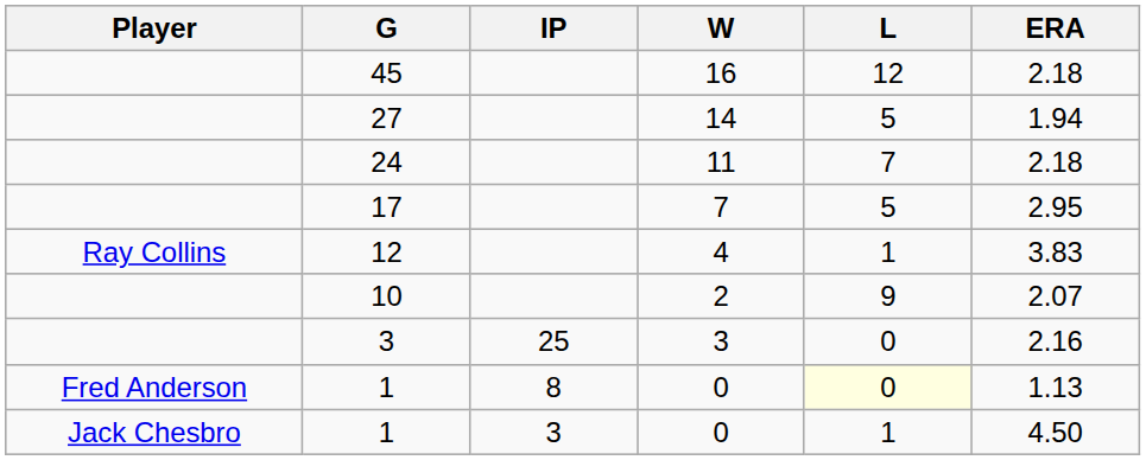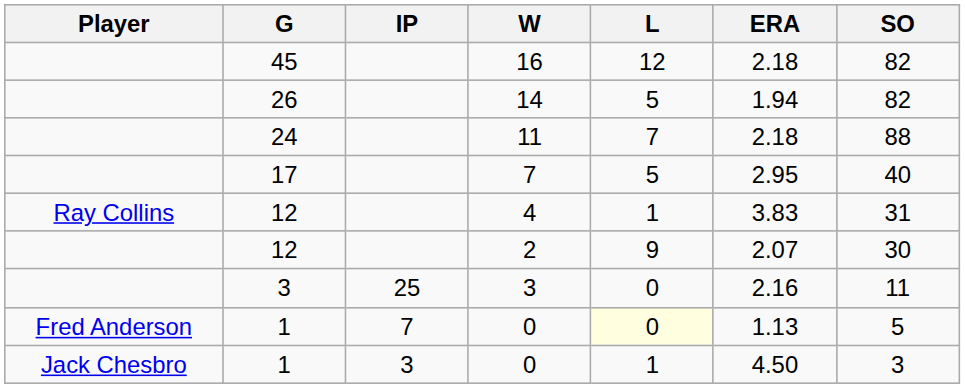 <table class="wikitable sortable" style="text-align:center; font-size: 95%;">
 <tr>
 <th bgcolor="#DDDDFF" width="16%">Player</th>
 <th bgcolor="#DDDDFF" width="9%">G</th>
 <th bgcolor="#DDDDFF" width="9%">IP</th>
 <th bgcolor="#DDDDFF" width="9%">W</th>
 <th bgcolor="#DDDDFF" width="9%">L</th>
 <th bgcolor="#DDDDFF" width="9%">ERA</th>
+<th bgcolor="#DDDDFF" width="9%">SO</th>
 </tr>
 <tr>
 <td></td>
 <td>45</td>
 <td></td>
 <td>16</td>
 <td>12</td>
 <td>2.18</td>
+<td>82</td>
 </tr>
 <tr>
 <td></td>
-<td>27</td>
+<td>26</td>
 <td></td>
 <td>14</td>
 <td>5</td>
 <td>1.94</td>
+<td>82</td>
 </tr>
 <tr>
 <td></td>
 <td>24</td>
 <td></td>
 <td>11</td>
 <td>7</td>
 <td>2.18</td>
+<td>88</td>
 </tr>
 <tr>
 <td></td>
 <td>17</td>
 <td></td>
 <td>7</td>
 <td>5</td>
 <td>2.95</td>
+<td>40</td>
 </tr>
 <tr>
 <td><a href='#'>Ray Collins</a></td>
 <td>12</td>
 <td></td>
 <td>4</td>
 <td>1</td>
 <td>3.83</td>
+<td>31</td>
 </tr>
 <tr>
 <td></td>
-<td>10</td>
+<td>12</td>
 <td></td>
 <td>2</td>
 <td>9</td>
 <td>2.07</td>
+<td>30</td>
 </tr>
 <tr>
 <td></td>
 <td>3</td>
 <td>25</td>
 <td>3</td>
 <td>0</td>
 <td>2.16</td>
+<td>11</td>
 </tr>
 <tr>
 <td><a href='#'>Fred Anderson</a></td>
 <td>1</td>
-<td>8</td>
+<td>7</td>
 <td>0</td>
 <td style="background: lightyellow;">0</td>
 <td>1.13</td>
+<td>5</td>
 </tr>
 <tr>
 <td><a href='#'>Jack Chesbro</a></td>
 <td>1</td>
 <td>3</td>
 <td>0</td>
 <td>1</td>
 <td>4.50</td>
+<td>3</td>
 </tr>
 </table>
